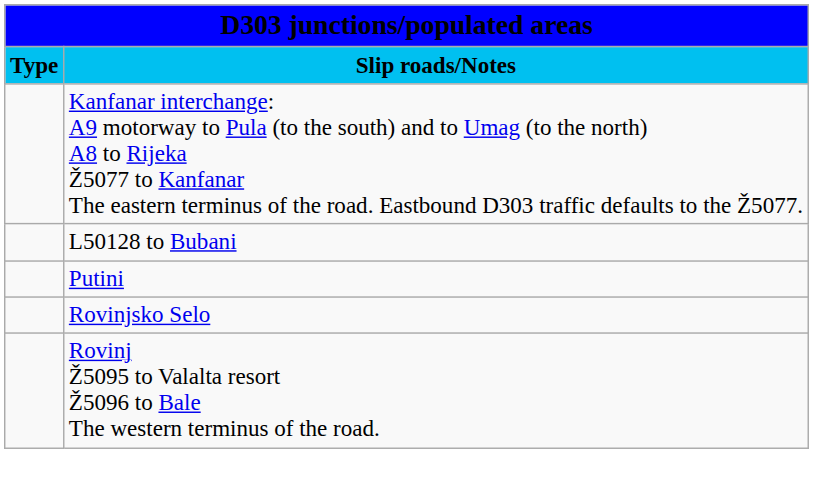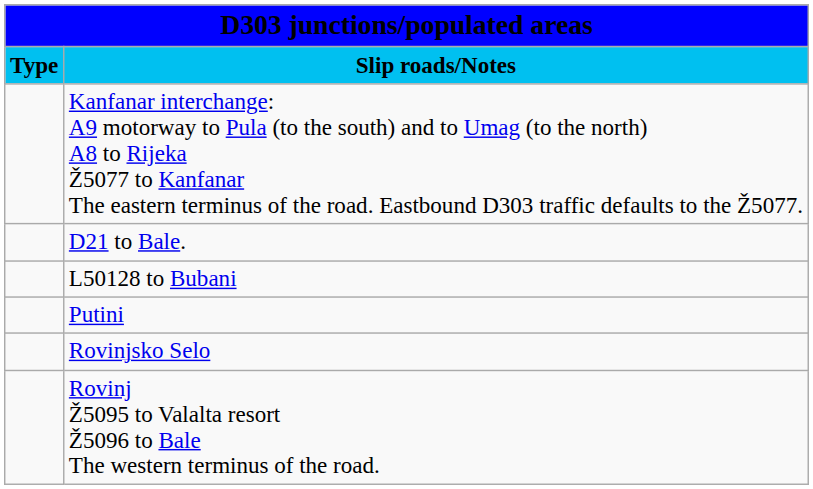 <table class="wikitable">
 <tr>
 <td colspan=2 bgcolor=blue align=center style=margin-top:15><span><big><strong>D303 junctions/populated areas</strong></big></span></td>
 </tr>
 <tr>
 <td align=center bgcolor=00c0f0><strong>Type</strong></td>
 <td align=center bgcolor=00c0f0><strong>Slip roads/Notes</strong></td>
 </tr>
 <tr>
 <td></td>
 <td><a href='#'>Kanfanar interchange</a>:<br> <a href='#'>A9</a> motorway to <a href='#'>Pula</a> (to the south) and to <a href='#'>Umag</a> (to the north)<br> <a href='#'>A8</a> to <a href='#'>Rijeka</a><br>Ž5077 to <a href='#'>Kanfanar</a><br>The eastern terminus of the road. Eastbound D303 traffic defaults to the Ž5077.</td>
+</tr>
+<tr>
+<td></td>
+<td> <a href='#'>D21</a> to <a href='#'>Bale</a>.</td>
 </tr>
 <tr>
 <td></td>
 <td>L50128 to <a href='#'>Bubani</a></td>
 </tr>
 <tr>
 <td></td>
 <td><a href='#'>Putini</a></td>
 </tr>
 <tr>
 <td></td>
 <td><a href='#'>Rovinjsko Selo</a></td>
 </tr>
 <tr>
 <td></td>
 <td><a href='#'>Rovinj</a><br>Ž5095 to Valalta resort<br>Ž5096 to <a href='#'>Bale</a><br>The western terminus of the road.</td>
 </tr>
 </table>
